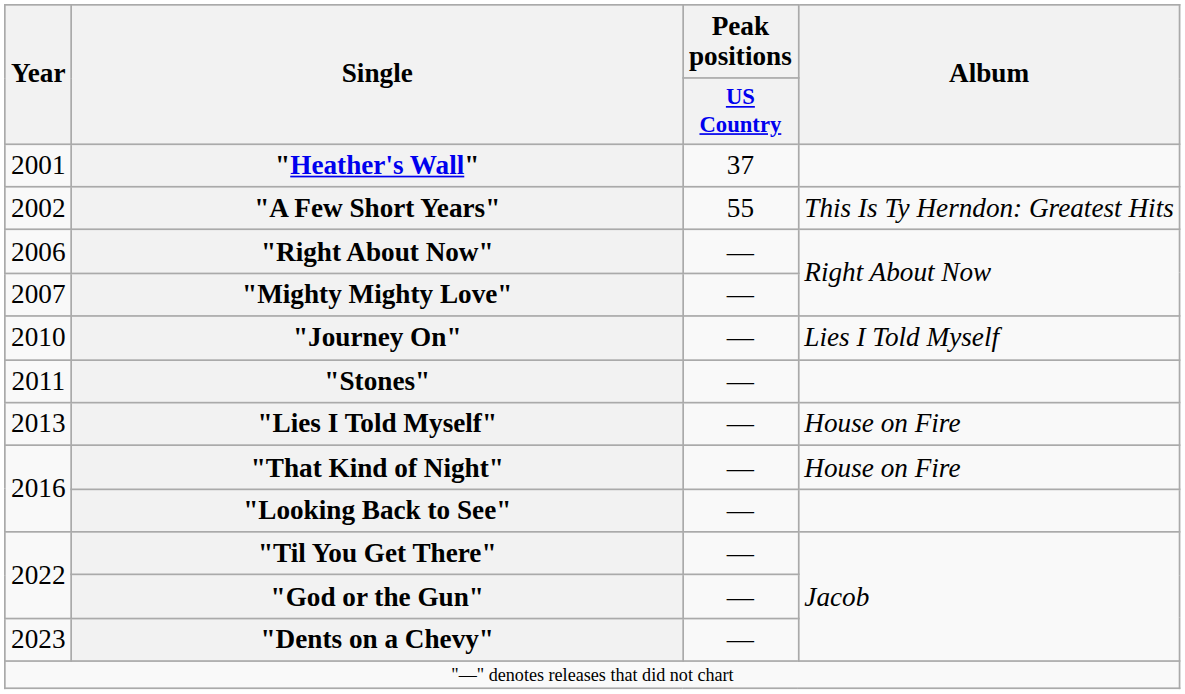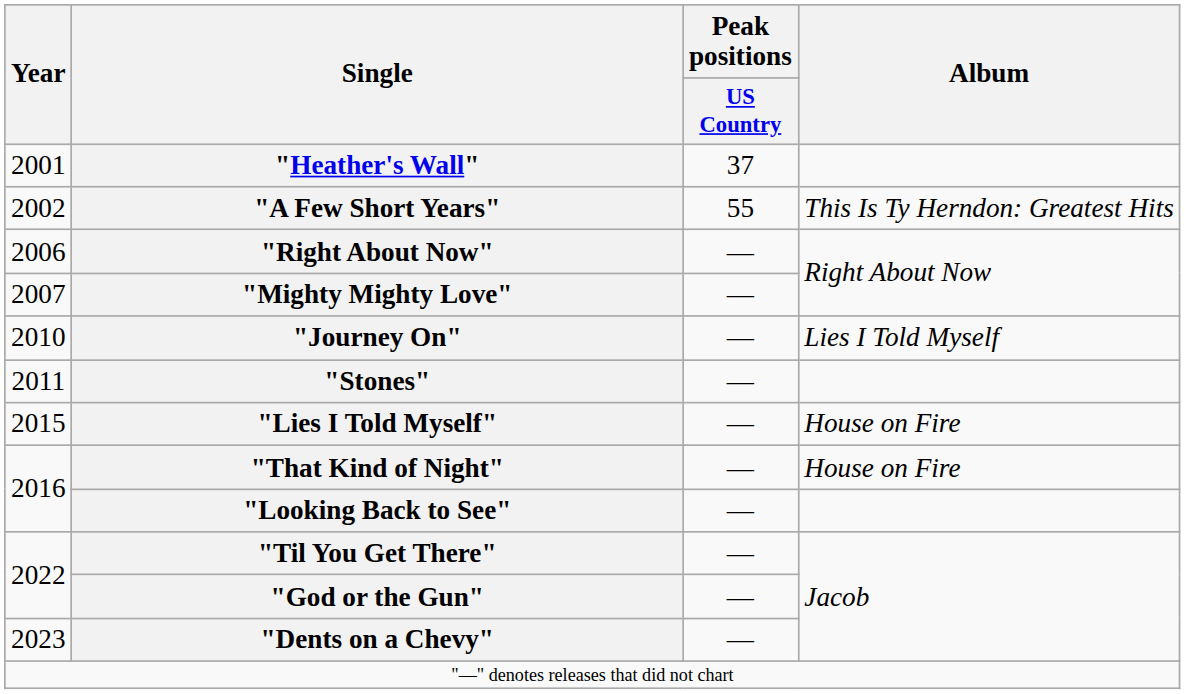 <table class="wikitable plainrowheaders" style="text-align:center;">
 <tr>
 <th rowspan="2">Year</th>
 <th rowspan="2" style="width:22em;">Single</th>
 <th colspan="1">Peak positions</th>
 <th rowspan="2">Album</th>
 </tr>
 <tr style="font-size:smaller;">
 <th width="45"><a href='#'>US Country</a><br></th>
 </tr>
 <tr>
 <td>2001</td>
 <th scope="row">"<a href='#'>Heather's Wall</a>"</th>
 <td>37</td>
 <td></td>
 </tr>
 <tr>
 <td>2002</td>
 <th scope="row">"A Few Short Years"</th>
 <td>55</td>
 <td align="left"><em>This Is Ty Herndon: Greatest Hits</em></td>
 </tr>
 <tr>
 <td>2006</td>
 <th scope="row">"Right About Now"</th>
 <td>—</td>
 <td align="left" rowspan="2"><em>Right About Now</em></td>
 </tr>
 <tr>
 <td>2007</td>
 <th scope="row">"Mighty Mighty Love"</th>
 <td>—</td>
 </tr>
 <tr>
 <td>2010</td>
 <th scope="row">"Journey On"</th>
 <td>—</td>
 <td align="left"><em>Lies I Told Myself</em></td>
 </tr>
 <tr>
 <td>2011</td>
 <th scope="row">"Stones"</th>
 <td>—</td>
 <td></td>
 </tr>
 <tr>
-<td>2013</td>
+<td>2015</td>
 <th scope="row">"Lies I Told Myself"</th>
 <td>—</td>
 <td align="left"><em>House on Fire</em></td>
 </tr>
 <tr>
 <td rowspan=2>2016</td>
 <th scope="row">"That Kind of Night"</th>
 <td>—</td>
 <td align="left"><em>House on Fire</em></td>
 </tr>
 <tr>
 <th scope="row">"Looking Back to See"<br></th>
 <td>—</td>
 <td></td>
 </tr>
 <tr>
 <td rowspan=2>2022</td>
 <th scope="row">"Til You Get There"</th>
 <td>—</td>
 <td align="left" rowspan="3"><em>Jacob</em></td>
 </tr>
 <tr>
 <th scope="row">"God or the Gun"</th>
 <td>—</td>
 </tr>
 <tr>
 <td>2023</td>
 <th scope="row">"Dents on a Chevy"<br></th>
 <td>—</td>
 </tr>
 <tr>
 <td colspan="4" style="font-size:8pt">"—" denotes releases that did not chart</td>
 </tr>
 </table>
